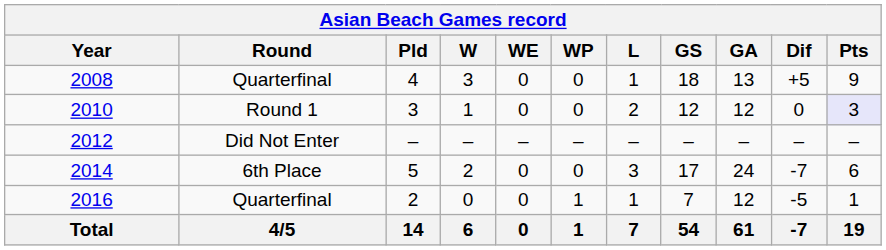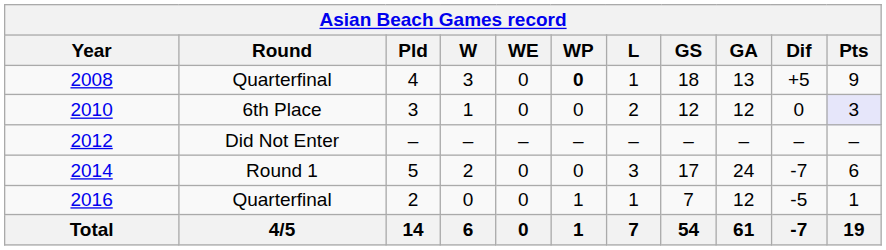 <table class="wikitable" style="text-align: center;font-size:90%;">
 <tr>
 <th colspan=11><a href='#'>Asian Beach Games record</a></th>
 </tr>
 <tr>
 <th width=125>Year</th>
 <th width=150>Round</th>
 <th width=35>Pld</th>
 <th width=35>W</th>
 <th width=35>WE</th>
 <th width=35>WP</th>
 <th width=35>L</th>
 <th width=35>GS</th>
 <th width=35>GA</th>
 <th width=35>Dif</th>
 <th width=35>Pts</th>
 </tr>
 <tr>
 <td> <a href='#'>2008</a></td>
 <td>Quarterfinal</td>
 <td>4</td>
 <td>3</td>
 <td>0</td>
-<td>0</td>
+<td><strong>0</strong></td>
 <td>1</td>
 <td>18</td>
 <td>13</td>
 <td>+5</td>
 <td>9</td>
 </tr>
 <tr>
 <td> <a href='#'>2010</a></td>
-<td>Round 1</td>
+<td>6th Place</td>
 <td>3</td>
 <td>1</td>
 <td>0</td>
 <td>0</td>
 <td>2</td>
 <td>12</td>
 <td>12</td>
 <td>0</td>
 <td style="background: lavender;">3</td>
 </tr>
 <tr>
 <td> <a href='#'>2012</a></td>
 <td>Did Not Enter</td>
 <td>–</td>
 <td>–</td>
 <td>–</td>
 <td>–</td>
 <td>–</td>
 <td>–</td>
 <td>–</td>
 <td>–</td>
 <td>–</td>
 </tr>
 <tr>
 <td> <a href='#'>2014</a></td>
-<td>6th Place</td>
+<td>Round 1</td>
 <td>5</td>
 <td>2</td>
 <td>0</td>
 <td>0</td>
 <td>3</td>
 <td>17</td>
 <td>24</td>
 <td>-7</td>
 <td>6</td>
 </tr>
 <tr>
 <td> <a href='#'>2016</a></td>
 <td>Quarterfinal</td>
 <td>2</td>
 <td>0</td>
 <td>0</td>
 <td>1</td>
 <td>1</td>
 <td>7</td>
 <td>12</td>
 <td>-5</td>
 <td>1</td>
 </tr>
 <tr>
 <th><strong>Total</strong></th>
 <th>4/5</th>
 <th>14</th>
 <th>6</th>
 <th>0</th>
 <th>1</th>
 <th>7</th>
 <th>54</th>
 <th>61</th>
 <th>-7</th>
 <th>19</th>
 </tr>
 </table>
